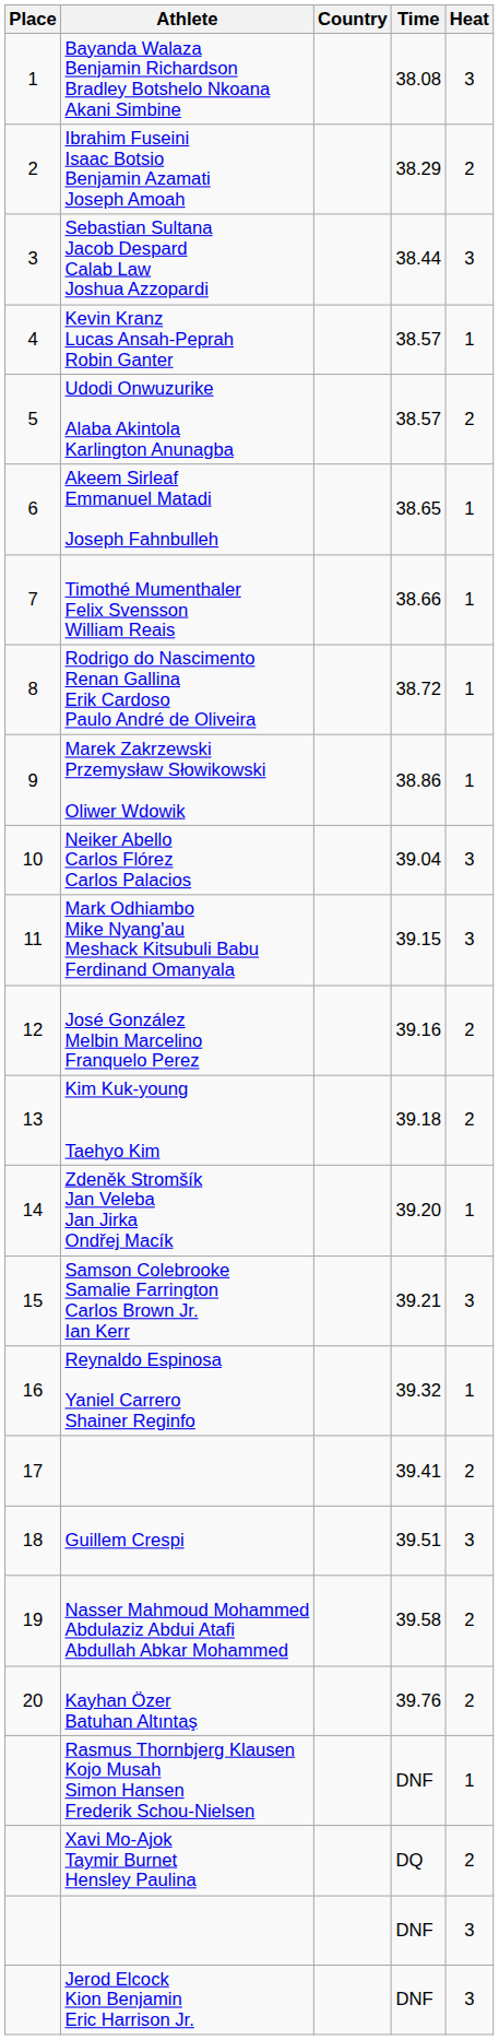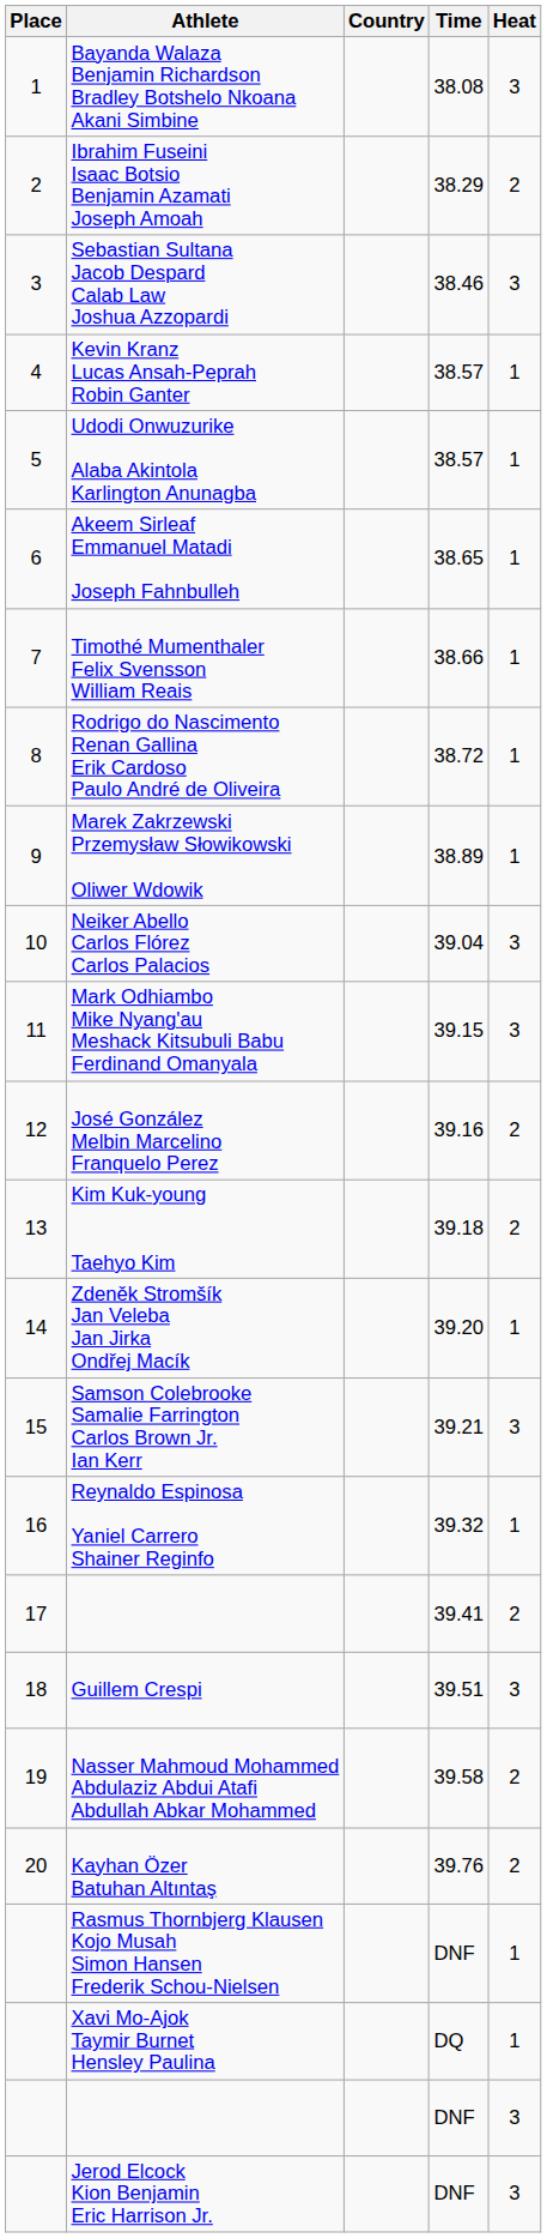 <table class="wikitable mw-datatable sortable">
 <tr>
 <th>Place</th>
 <th>Athlete</th>
 <th>Country</th>
 <th>Time</th>
 <th>Heat</th>
 </tr>
 <tr>
 <td align=center>1</td>
 <td><a href='#'>Bayanda Walaza</a><br><a href='#'>Benjamin Richardson</a><br><a href='#'>Bradley Botshelo Nkoana</a><br><a href='#'>Akani Simbine</a></td>
 <td></td>
 <td>38.08</td>
 <td align=center>3</td>
 </tr>
 <tr>
 <td align=center>2</td>
 <td><a href='#'>Ibrahim Fuseini</a><br><a href='#'>Isaac Botsio</a><br><a href='#'>Benjamin Azamati</a><br><a href='#'>Joseph Amoah</a></td>
 <td></td>
 <td>38.29</td>
 <td align=center>2</td>
 </tr>
 <tr>
 <td align=center>3</td>
 <td><a href='#'>Sebastian Sultana</a><br><a href='#'>Jacob Despard</a><br><a href='#'>Calab Law</a><br><a href='#'>Joshua Azzopardi</a></td>
 <td></td>
-<td>38.44</td>
+<td>38.46</td>
 <td align=center>3</td>
 </tr>
 <tr>
 <td align=center>4</td>
 <td><a href='#'>Kevin Kranz</a><br><a href='#'>Lucas Ansah-Peprah</a><br><a href='#'>Robin Ganter</a><br></td>
 <td></td>
 <td>38.57</td>
 <td align=center>1</td>
 </tr>
 <tr>
 <td align=center>5</td>
 <td><a href='#'>Udodi Onwuzurike</a><br><br><a href='#'>Alaba Akintola</a><br><a href='#'>Karlington Anunagba</a></td>
 <td></td>
 <td>38.57</td>
-<td align=center>2</td>
+<td align=center>1</td>
 </tr>
 <tr>
 <td align=center>6</td>
 <td><a href='#'>Akeem Sirleaf</a><br><a href='#'>Emmanuel Matadi</a><br><br><a href='#'>Joseph Fahnbulleh</a></td>
 <td></td>
 <td>38.65</td>
 <td align=center>1</td>
 </tr>
 <tr>
 <td align=center>7</td>
 <td><br><a href='#'>Timothé Mumenthaler</a><br><a href='#'>Felix Svensson</a><br><a href='#'>William Reais</a></td>
 <td></td>
 <td>38.66</td>
 <td align=center>1</td>
 </tr>
 <tr>
 <td align=center>8</td>
 <td><a href='#'>Rodrigo do Nascimento</a><br><a href='#'>Renan Gallina</a><br><a href='#'>Erik Cardoso</a><br><a href='#'>Paulo André de Oliveira</a></td>
 <td></td>
 <td>38.72</td>
 <td align=center>1</td>
 </tr>
 <tr>
 <td align=center>9</td>
 <td><a href='#'>Marek Zakrzewski</a><br><a href='#'>Przemysław Słowikowski</a><br><br><a href='#'>Oliwer Wdowik</a></td>
 <td></td>
-<td>38.86</td>
+<td>38.89</td>
 <td align=center>1</td>
 </tr>
 <tr>
 <td align=center>10</td>
 <td><a href='#'>Neiker Abello</a><br><a href='#'>Carlos Flórez</a><br><a href='#'>Carlos Palacios</a><br></td>
 <td></td>
 <td>39.04</td>
 <td align=center>3</td>
 </tr>
 <tr>
 <td align=center>11</td>
 <td><a href='#'>Mark Odhiambo</a><br><a href='#'>Mike Nyang'au</a><br><a href='#'>Meshack Kitsubuli Babu</a><br><a href='#'>Ferdinand Omanyala</a></td>
 <td></td>
 <td>39.15</td>
 <td align=center>3</td>
 </tr>
 <tr>
 <td align=center>12</td>
 <td><br><a href='#'>José González</a><br><a href='#'>Melbin Marcelino</a><br><a href='#'>Franquelo Perez</a></td>
 <td></td>
 <td>39.16</td>
 <td align=center>2</td>
 </tr>
 <tr>
 <td align=center>13</td>
 <td><a href='#'>Kim Kuk-young</a><br><br><br><a href='#'>Taehyo Kim</a></td>
 <td></td>
 <td>39.18</td>
 <td align=center>2</td>
 </tr>
 <tr>
 <td align=center>14</td>
 <td><a href='#'>Zdeněk Stromšík</a><br><a href='#'>Jan Veleba</a><br><a href='#'>Jan Jirka</a><br><a href='#'>Ondřej Macík</a></td>
 <td></td>
 <td>39.20</td>
 <td align=center>1</td>
 </tr>
 <tr>
 <td align=center>15</td>
 <td><a href='#'>Samson Colebrooke</a><br><a href='#'>Samalie Farrington</a><br><a href='#'>Carlos Brown Jr.</a><br><a href='#'>Ian Kerr</a></td>
 <td></td>
 <td>39.21</td>
 <td align=center>3</td>
 </tr>
 <tr>
 <td align=center>16</td>
 <td><a href='#'>Reynaldo Espinosa</a><br><br><a href='#'>Yaniel Carrero</a><br><a href='#'>Shainer Reginfo</a></td>
 <td></td>
 <td>39.32</td>
 <td align=center>1</td>
 </tr>
 <tr>
 <td align=center>17</td>
 <td><br><br><br></td>
 <td></td>
 <td>39.41</td>
 <td align=center>2</td>
 </tr>
 <tr>
 <td align=center>18</td>
 <td><br><a href='#'>Guillem Crespi</a><br><br></td>
 <td></td>
 <td>39.51</td>
 <td align=center>3</td>
 </tr>
 <tr>
 <td align=center>19</td>
 <td><br><a href='#'>Nasser Mahmoud Mohammed</a><br><a href='#'>Abdulaziz Abdui Atafi</a><br><a href='#'>Abdullah Abkar Mohammed</a></td>
 <td></td>
 <td>39.58</td>
 <td align=center>2</td>
 </tr>
 <tr>
 <td align=center>20</td>
 <td><br><a href='#'>Kayhan Özer</a><br><a href='#'>Batuhan Altıntaş</a><br></td>
 <td></td>
 <td>39.76</td>
 <td align=center>2</td>
 </tr>
 <tr>
 <td align=center></td>
 <td><a href='#'>Rasmus Thornbjerg Klausen</a><br><a href='#'>Kojo Musah</a><br><a href='#'>Simon Hansen</a><br><a href='#'>Frederik Schou-Nielsen</a></td>
 <td></td>
 <td>DNF</td>
 <td align=center>1</td>
 </tr>
 <tr>
 <td align=center></td>
 <td><a href='#'>Xavi Mo-Ajok</a><br><a href='#'>Taymir Burnet</a><br><a href='#'>Hensley Paulina</a><br></td>
 <td></td>
 <td>DQ</td>
-<td align=center>2</td>
+<td align=center>1</td>
 </tr>
 <tr>
 <td align=center></td>
 <td><br><br><br></td>
 <td></td>
 <td>DNF</td>
 <td align=center>3</td>
 </tr>
 <tr>
 <td align=center></td>
 <td><a href='#'>Jerod Elcock</a><br><a href='#'>Kion Benjamin</a><br><a href='#'>Eric Harrison Jr.</a><br></td>
 <td></td>
 <td>DNF</td>
 <td align=center>3</td>
 </tr>
 </table>
